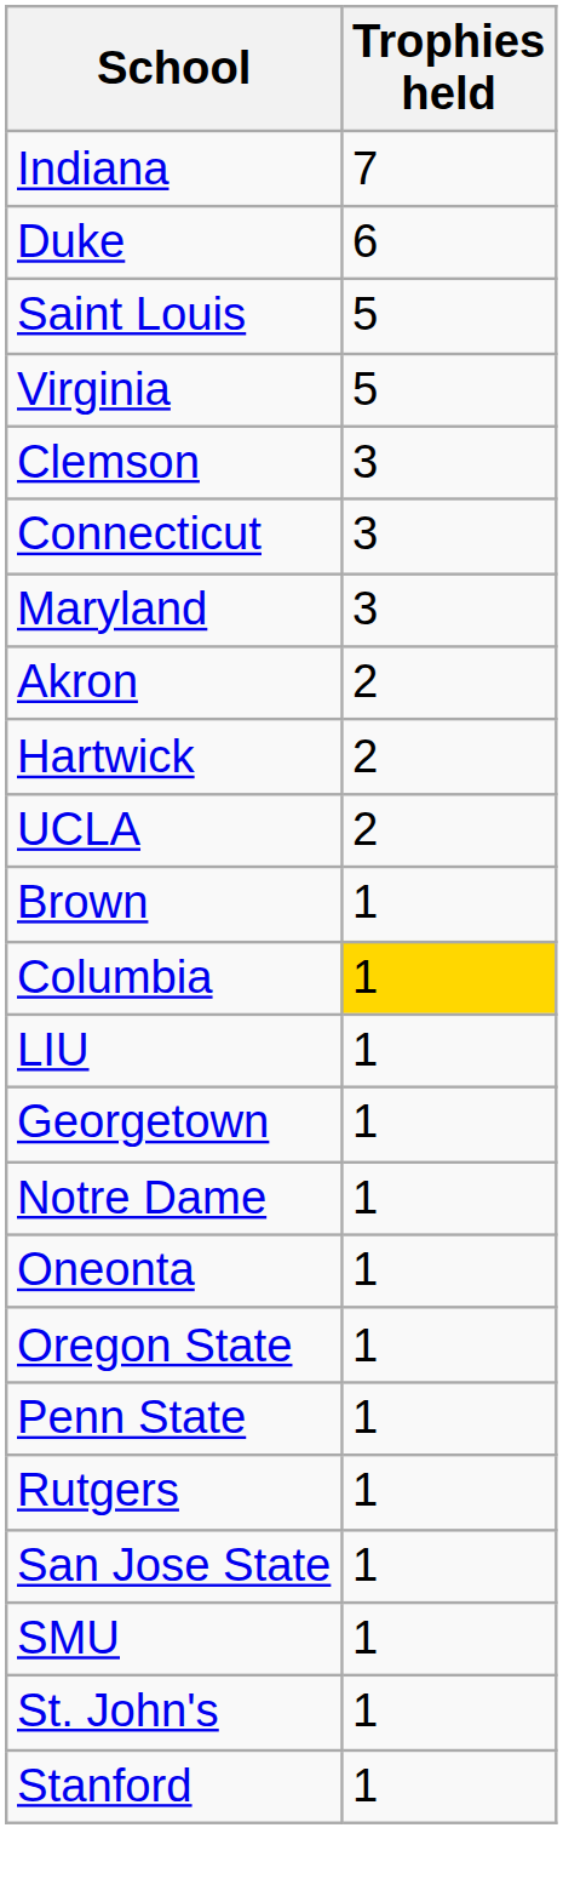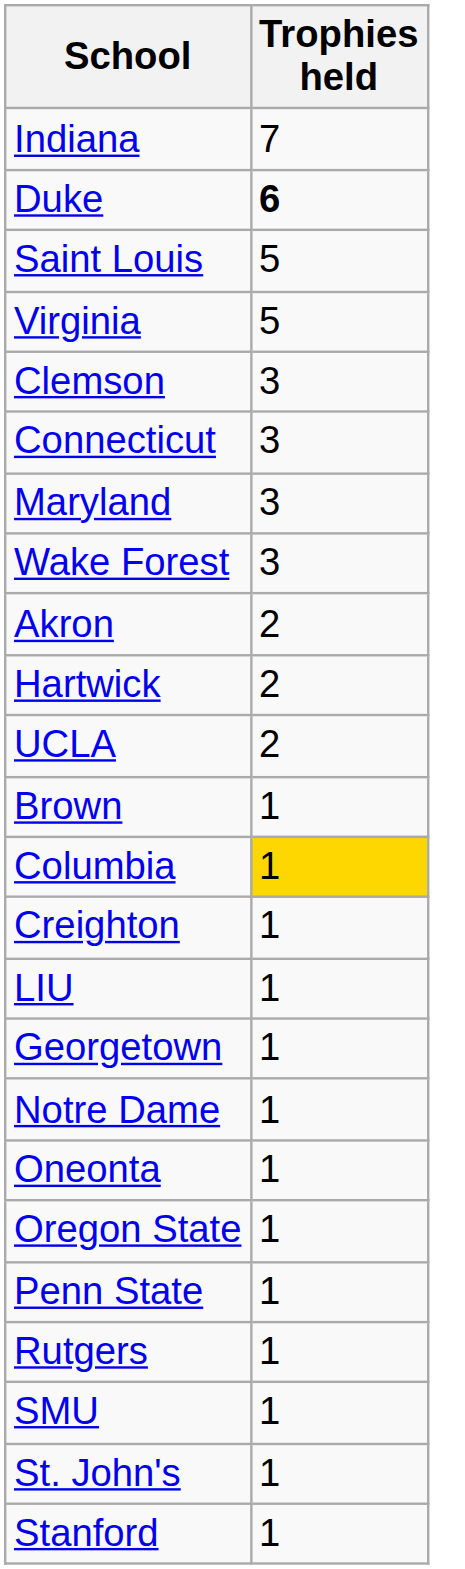 <table class="wikitable sortable">
 <tr>
 <th>School</th>
 <th>Trophies<br>held</th>
 </tr>
 <tr>
 <td><a href='#'>Indiana</a></td>
 <td>7</td>
 </tr>
 <tr>
 <td><a href='#'>Duke</a></td>
-<td>6</td>
+<td><strong>6</strong></td>
 </tr>
 <tr>
 <td><a href='#'>Saint Louis</a></td>
 <td>5</td>
 </tr>
 <tr>
 <td><a href='#'>Virginia</a></td>
 <td>5</td>
 </tr>
 <tr>
 <td><a href='#'>Clemson</a></td>
 <td>3</td>
 </tr>
 <tr>
 <td><a href='#'>Connecticut</a></td>
 <td>3</td>
 </tr>
 <tr>
 <td><a href='#'>Maryland</a></td>
 <td>3</td>
 </tr>
 <tr>
+<td><a href='#'>Wake Forest</a></td>
+<td>3</td>
+</tr>
+<tr>
 <td><a href='#'>Akron</a></td>
 <td>2</td>
 </tr>
 <tr>
 <td><a href='#'>Hartwick</a></td>
 <td>2</td>
 </tr>
 <tr>
 <td><a href='#'>UCLA</a></td>
 <td>2</td>
 </tr>
 <tr>
 <td><a href='#'>Brown</a></td>
 <td>1</td>
 </tr>
 <tr>
 <td><a href='#'>Columbia</a></td>
 <td style="background: gold;">1</td>
+</tr>
+<tr>
+<td><a href='#'>Creighton</a></td>
+<td>1</td>
 </tr>
 <tr>
 <td><a href='#'>LIU</a></td>
 <td>1</td>
 </tr>
 <tr>
 <td><a href='#'>Georgetown</a></td>
 <td>1</td>
 </tr>
 <tr>
 <td><a href='#'>Notre Dame</a></td>
 <td>1</td>
 </tr>
 <tr>
 <td><a href='#'>Oneonta</a></td>
 <td>1</td>
 </tr>
 <tr>
 <td><a href='#'>Oregon State</a></td>
 <td>1</td>
 </tr>
 <tr>
 <td><a href='#'>Penn State</a></td>
 <td>1</td>
 </tr>
 <tr>
 <td><a href='#'>Rutgers</a></td>
 <td>1</td>
 </tr>
 <tr>
-<td><a href='#'>San Jose State</a></td>
-<td>1</td>
-</tr>
-<tr>
 <td><a href='#'>SMU</a></td>
 <td>1</td>
 </tr>
 <tr>
 <td><a href='#'>St. John's</a></td>
 <td>1</td>
 </tr>
 <tr>
 <td><a href='#'>Stanford</a></td>
 <td>1</td>
 </tr>
 </table>
